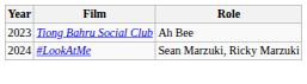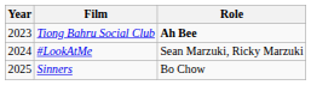 <table class="wikitable">
 <tr>
 <th>Year</th>
 <th>Film</th>
 <th>Role</th>
 </tr>
 <tr>
 <td>2023</td>
 <td><a href='#'><em>Tiong Bahru Social Club</em></a></td>
-<td>Ah Bee</td>
+<td><strong>Ah Bee</strong></td>
 </tr>
 <tr>
 <td>2024</td>
 <td><a href='#'><em>#LookAtMe</em></a></td>
 <td>Sean Marzuki, Ricky Marzuki</td>
 </tr>
+<tr>
+<td>2025</td>
+<td><a href='#'><em>Sinners</em></a></td>
+<td>Bo Chow</td>
+</tr>
 </table>
